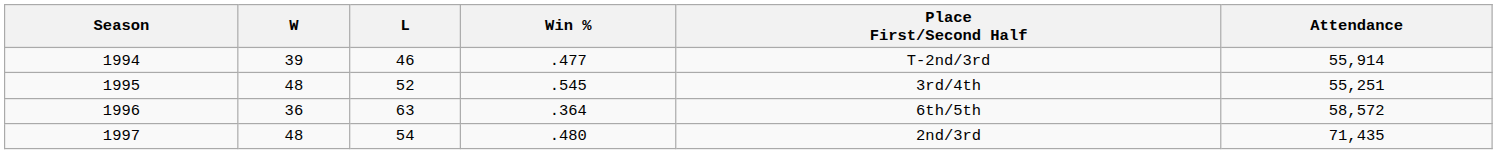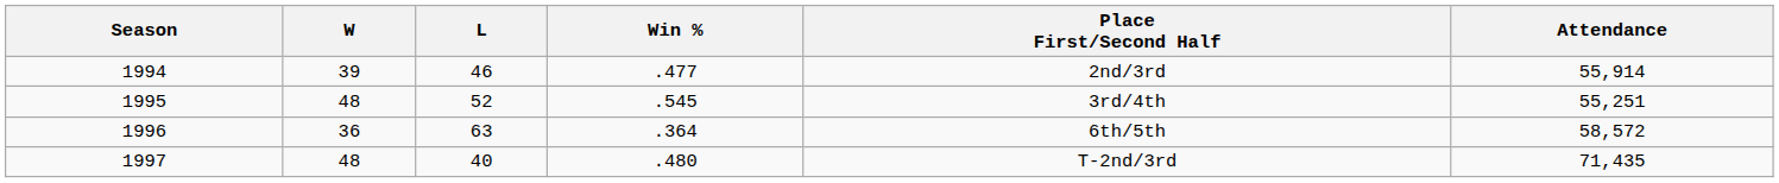 <table class="wikitable">
 <tr>
 <th bgcolor="#DDDDFF" width="2%">Season</th>
 <th bgcolor="#DDDDFF" width="1%">W</th>
 <th bgcolor="#DDDDFF" width="1%">L</th>
 <th bgcolor="#DDDDFF" width="2%">Win %</th>
 <th bgcolor="#DDDDFF" width="5%">Place<br>First/Second Half</th>
 <th bgcolor="#DDDDFF" width="2%">Attendance</th>
 </tr>
 <tr>
 <td align=center>1994</td>
 <td align=center>39</td>
 <td align=center>46</td>
 <td align=center>.477</td>
-<td align=center>T-2nd/3rd</td>
+<td align=center>2nd/3rd</td>
 <td align=center>55,914</td>
 </tr>
 <tr>
 <td align=center>1995</td>
 <td align=center>48</td>
 <td align=center>52</td>
 <td align=center>.545</td>
 <td align=center>3rd/4th</td>
 <td align=center>55,251</td>
 </tr>
 <tr>
 <td align=center>1996</td>
 <td align=center>36</td>
 <td align=center>63</td>
 <td align=center>.364</td>
 <td align=center>6th/5th</td>
 <td align=center>58,572</td>
 </tr>
 <tr>
 <td align=center>1997</td>
 <td align=center>48</td>
-<td align=center>54</td>
+<td align=center>40</td>
 <td align=center>.480</td>
-<td align=center>2nd/3rd</td>
+<td align=center>T-2nd/3rd</td>
 <td align=center>71,435</td>
 </tr>
 </table>
